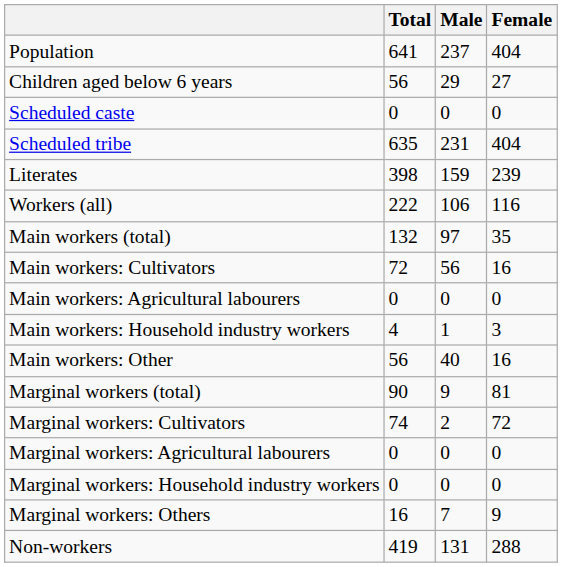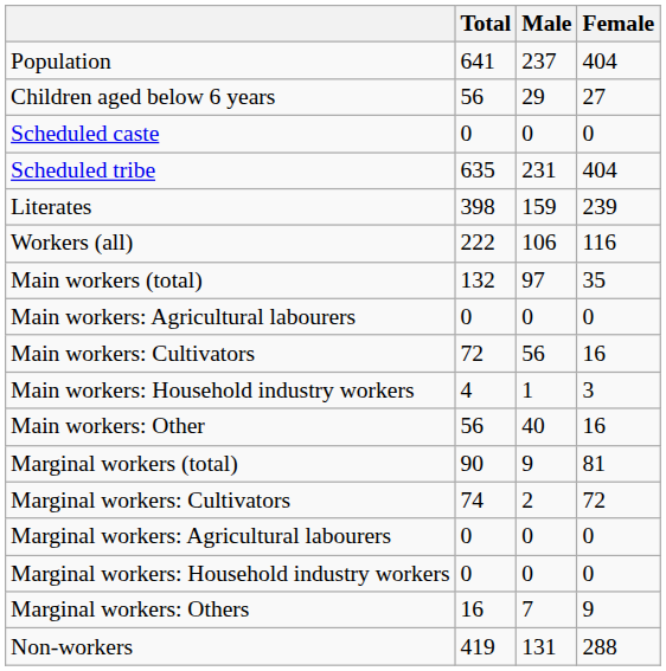 <table class="wikitable sortable">
 <tr>
 <th></th>
 <th>Total</th>
 <th>Male</th>
 <th>Female</th>
 </tr>
 <tr>
 <td>Population</td>
 <td>641</td>
 <td>237</td>
 <td>404</td>
 </tr>
 <tr>
 <td>Children aged below 6 years</td>
 <td>56</td>
 <td>29</td>
 <td>27</td>
 </tr>
 <tr>
 <td><a href='#'>Scheduled caste</a></td>
 <td>0</td>
 <td>0</td>
 <td>0</td>
 </tr>
 <tr>
 <td><a href='#'>Scheduled tribe</a></td>
 <td>635</td>
 <td>231</td>
 <td>404</td>
 </tr>
 <tr>
 <td>Literates</td>
 <td>398</td>
 <td>159</td>
 <td>239</td>
 </tr>
 <tr>
 <td>Workers (all)</td>
 <td>222</td>
 <td>106</td>
 <td>116</td>
 </tr>
 <tr>
 <td>Main workers (total)</td>
 <td>132</td>
 <td>97</td>
 <td>35</td>
 </tr>
 <tr>
+<td>Main workers: Agricultural labourers</td>
+<td>0</td>
+<td>0</td>
+<td>0</td>
+</tr>
+<tr>
 <td>Main workers: Cultivators</td>
 <td>72</td>
 <td>56</td>
 <td>16</td>
-</tr>
-<tr>
-<td>Main workers: Agricultural labourers</td>
-<td>0</td>
-<td>0</td>
-<td>0</td>
 </tr>
 <tr>
 <td>Main workers: Household industry workers</td>
 <td>4</td>
 <td>1</td>
 <td>3</td>
 </tr>
 <tr>
 <td>Main workers: Other</td>
 <td>56</td>
 <td>40</td>
 <td>16</td>
 </tr>
 <tr>
 <td>Marginal workers (total)</td>
 <td>90</td>
 <td>9</td>
 <td>81</td>
 </tr>
 <tr>
 <td>Marginal workers: Cultivators</td>
 <td>74</td>
 <td>2</td>
 <td>72</td>
 </tr>
 <tr>
 <td>Marginal workers: Agricultural labourers</td>
 <td>0</td>
 <td>0</td>
 <td>0</td>
 </tr>
 <tr>
 <td>Marginal workers: Household industry workers</td>
 <td>0</td>
 <td>0</td>
 <td>0</td>
 </tr>
 <tr>
 <td>Marginal workers: Others</td>
 <td>16</td>
 <td>7</td>
 <td>9</td>
 </tr>
 <tr>
 <td>Non-workers</td>
 <td>419</td>
 <td>131</td>
 <td>288</td>
 </tr>
 </table>
